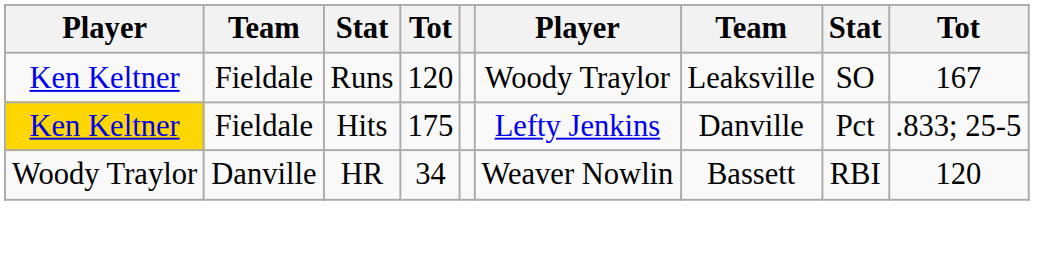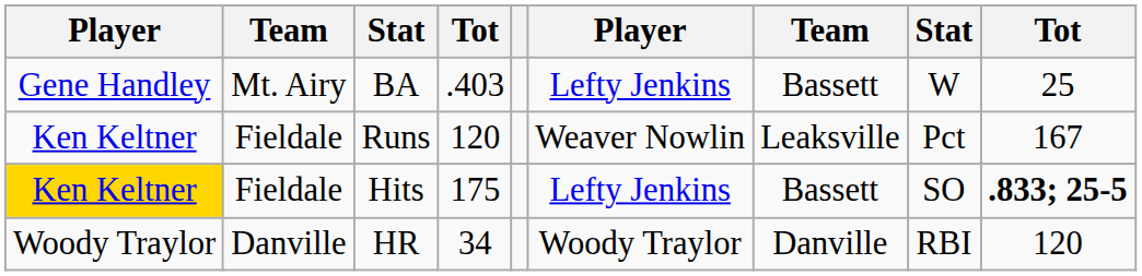 <table class="wikitable" style="text-align:center">
 <tr>
 <th>Player</th>
 <th>Team</th>
 <th>Stat</th>
 <th>Tot</th>
 <th></th>
 <th>Player</th>
 <th>Team</th>
 <th>Stat</th>
 <th>Tot</th>
 </tr>
 <tr>
+<td><a href='#'>Gene Handley</a></td>
+<td>Mt. Airy</td>
+<td>BA</td>
+<td>.403</td>
+<td></td>
+<td><a href='#'>Lefty Jenkins</a></td>
+<td>Bassett</td>
+<td>W</td>
+<td>25</td>
+</tr>
+<tr>
 <td><a href='#'>Ken Keltner</a></td>
 <td>Fieldale</td>
 <td>Runs</td>
 <td>120</td>
 <td></td>
-<td>Woody Traylor</td>
+<td>Weaver Nowlin</td>
 <td>Leaksville</td>
-<td>SO</td>
+<td>Pct</td>
 <td>167</td>
 </tr>
 <tr>
 <td style="background: gold;"><a href='#'>Ken Keltner</a></td>
 <td>Fieldale</td>
 <td>Hits</td>
 <td>175</td>
 <td></td>
 <td><a href='#'>Lefty Jenkins</a></td>
-<td>Danville</td>
-<td>Pct</td>
-<td>.833; 25-5</td>
+<td>Bassett</td>
+<td>SO</td>
+<td><strong>.833; 25-5</strong></td>
 </tr>
 <tr>
 <td>Woody Traylor</td>
 <td>Danville</td>
 <td>HR</td>
 <td>34</td>
 <td></td>
-<td>Weaver Nowlin</td>
-<td>Bassett</td>
+<td>Woody Traylor</td>
+<td>Danville</td>
 <td>RBI</td>
 <td>120</td>
 </tr>
 </table>
